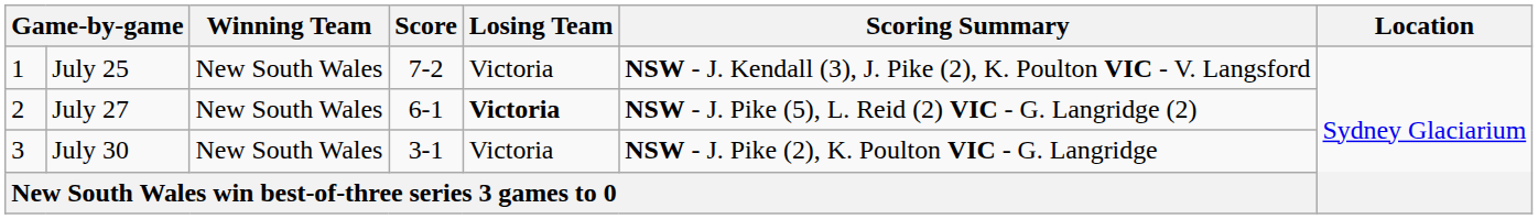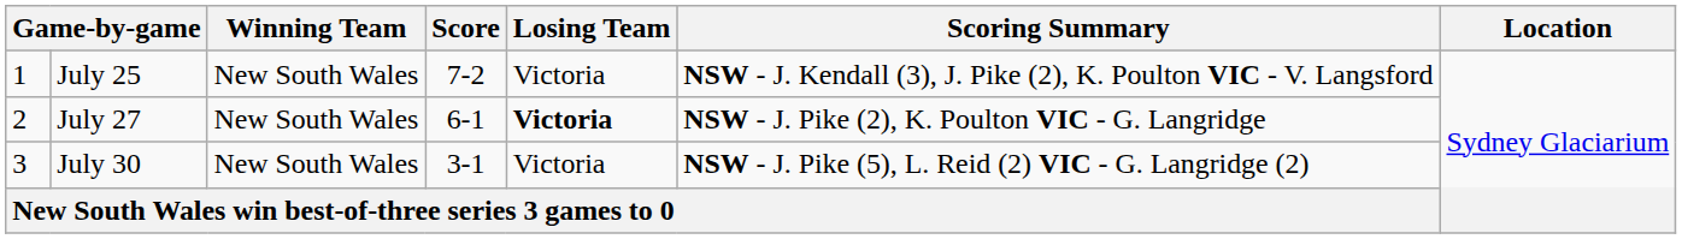 <table class="wikitable">
 <tr>
 <th colspan=2>Game-by-game</th>
 <th>Winning Team</th>
 <th>Score</th>
 <th>Losing Team</th>
 <th>Scoring Summary</th>
 <th>Location</th>
 </tr>
 <tr>
 <td>1</td>
 <td>July 25</td>
 <td>New South Wales</td>
 <td align="center">7-2</td>
 <td>Victoria</td>
 <td><strong>NSW</strong> - J. Kendall (3), J. Pike (2), K. Poulton  <strong>VIC</strong> - V. Langsford</td>
 <td rowspan="4"><a href='#'>Sydney Glaciarium</a></td>
 </tr>
 <tr>
 <td>2</td>
 <td>July 27</td>
 <td>New South Wales</td>
 <td align="center">6-1</td>
 <td><strong>Victoria</strong></td>
-<td><strong>NSW</strong> - J. Pike (5), L. Reid (2)  <strong>VIC</strong> - G. Langridge (2)</td>
+<td><strong>NSW</strong> - J. Pike (2), K. Poulton <strong>VIC</strong> - G. Langridge</td>
 </tr>
 <tr>
 <td>3</td>
 <td>July 30</td>
 <td>New South Wales</td>
 <td align="center">3-1</td>
 <td>Victoria</td>
-<td><strong>NSW</strong> - J. Pike (2), K. Poulton <strong>VIC</strong> - G. Langridge</td>
+<td><strong>NSW</strong> - J. Pike (5), L. Reid (2)  <strong>VIC</strong> - G. Langridge (2)</td>
 </tr>
 <tr>
 <th colspan="7" style="text-align:left;">New South Wales win best-of-three series 3 games to 0</th>
 </tr>
 </table>
